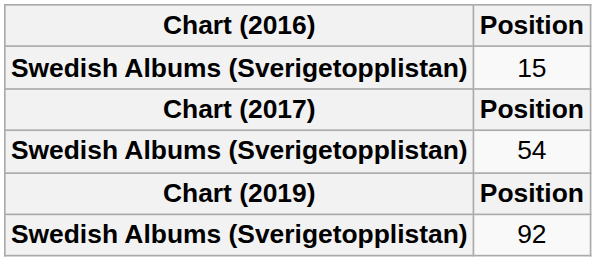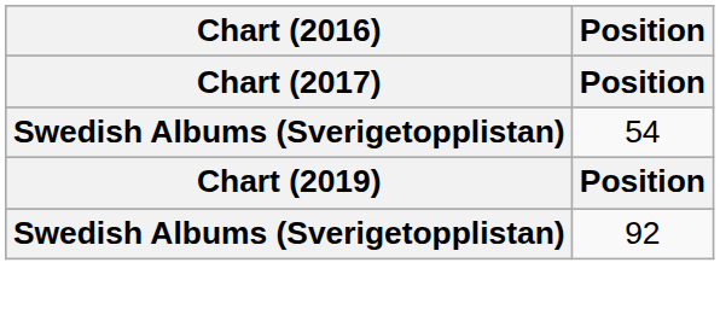 <table class="wikitable plainrowheaders" style="text-align:center;">
 <tr>
 <th scope="col">Chart (2016)</th>
 <th scope="col">Position</th>
-</tr>
-<tr>
-<th scope="row">Swedish Albums (Sverigetopplistan)</th>
-<td>15</td>
 </tr>
 <tr>
 <th scope="col">Chart (2017)</th>
 <th scope="col">Position</th>
 </tr>
 <tr>
 <th scope="row">Swedish Albums (Sverigetopplistan)</th>
 <td>54</td>
 </tr>
 <tr>
 <th scope="col">Chart (2019)</th>
 <th scope="col">Position</th>
 </tr>
 <tr>
 <th scope="row">Swedish Albums (Sverigetopplistan)</th>
 <td>92</td>
 </tr>
 </table>
